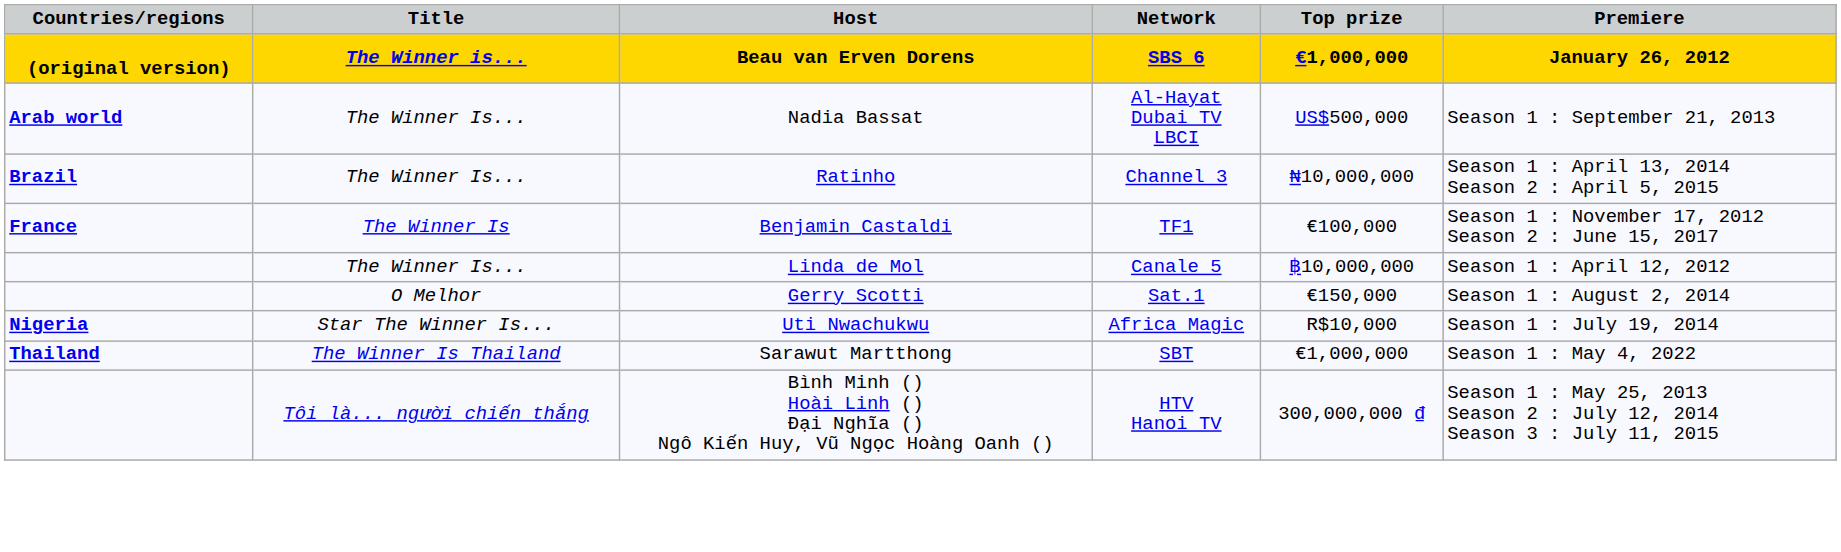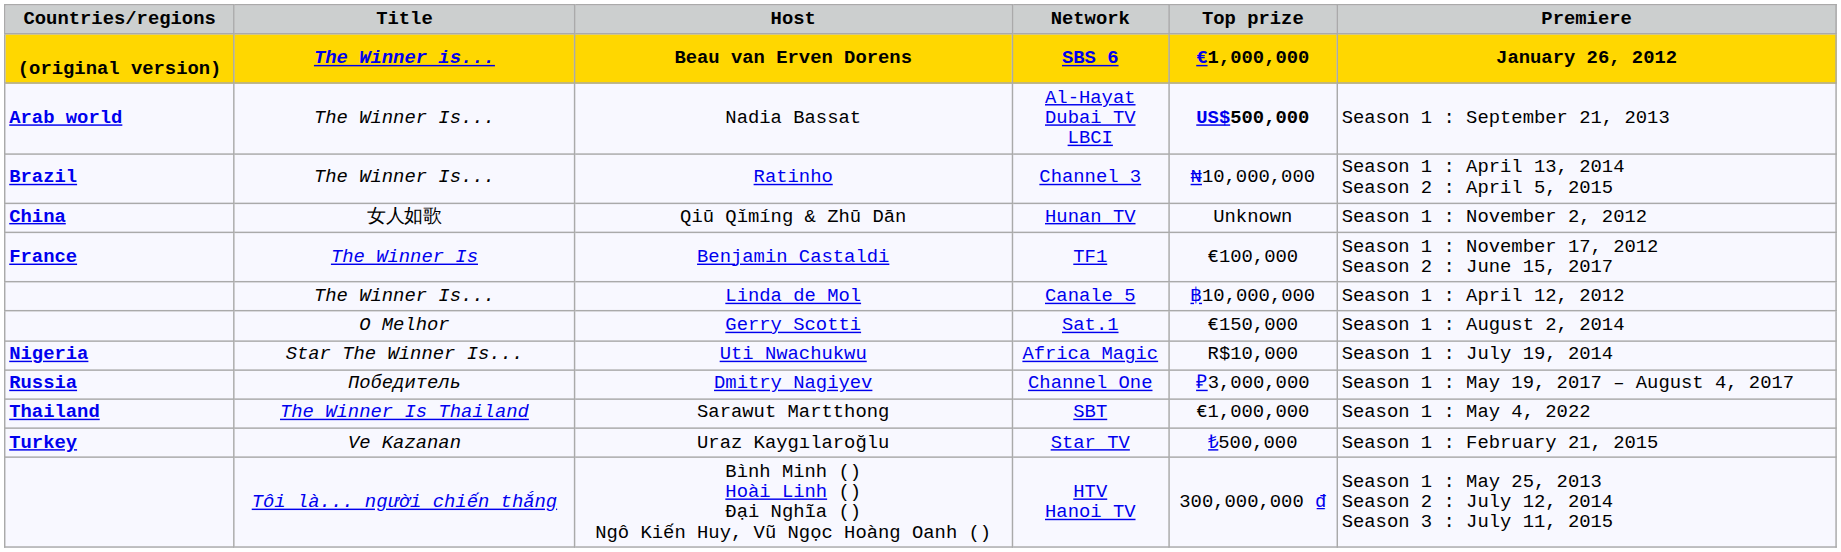 <table class="wikitable" style="text-align:left; line-height:14px; background:#F8F8FF; width:100%;">
 <tr>
 <th scope="col" style="background:#cccfcf;">Countries/regions</th>
 <th scope="col" style="background:#cccfcf;">Title</th>
 <th scope="col" style="background:#cccfcf;">Host</th>
 <th scope="col" style="background:#cccfcf;">Network</th>
 <th scope="col" style="background:#cccfcf;">Top prize</th>
 <th scope="col" style="background:#cccfcf;">Premiere</th>
 </tr>
 <tr>
 <th scope="col" style="background-color:gold;"><br>(original version)</th>
 <th scope="col" style="background-color:gold;"><em><a href='#'>The Winner is...</a></em></th>
 <th scope="col" style="background-color:gold;">Beau van Erven Dorens</th>
 <th scope="col" style="background-color:gold;"><a href='#'>SBS 6</a></th>
 <th scope="col" style="background-color:gold;"><a href='#'>€</a>1,000,000</th>
 <th scope="col" style="background-color:gold;">January 26, 2012</th>
 </tr>
 <tr>
 <td><strong> <a href='#'>Arab world</a></strong></td>
 <td style="text-align:center;"><em>The Winner Is...</em></td>
 <td style="text-align:center;">Nadia Bassat</td>
 <td style="text-align:center;"><a href='#'>Al-Hayat</a><br><a href='#'>Dubai TV</a><br><a href='#'>LBCI</a></td>
-<td style="text-align:center;"><a href='#'>US$</a>500,000</td>
+<td style="text-align:center;"><strong><a href='#'>US$</a>500,000</strong></td>
 <td>Season 1 : September 21, 2013</td>
 </tr>
 <tr>
 <td><strong> <a href='#'>Brazil</a></strong></td>
 <td style="text-align:center;"><em>The Winner Is...</em></td>
 <td style="text-align:center;"><a href='#'>Ratinho</a></td>
 <td style="text-align:center;"><a href='#'>Channel 3</a></td>
 <td style="text-align:center;"><a href='#'>₦</a>10,000,000</td>
 <td>Season 1 : April 13, 2014<br>Season 2 : April 5, 2015</td>
+</tr>
+<tr>
+<td><strong> <a href='#'>China</a></strong></td>
+<td style="text-align:center;">女人如歌<br></td>
+<td style="text-align:center;">Qiū Qǐmíng & Zhū Dān</td>
+<td style="text-align:center;"><a href='#'>Hunan TV</a></td>
+<td style="text-align:center;">Unknown</td>
+<td>Season 1 : November 2, 2012</td>
 </tr>
 <tr>
 <td><strong> <a href='#'>France</a></strong></td>
 <td style="text-align:center;"><em><a href='#'>The Winner Is</a></em></td>
 <td style="text-align:center;"><a href='#'>Benjamin Castaldi</a></td>
 <td style="text-align:center;"><a href='#'>TF1</a></td>
 <td style="text-align:center;">€100,000</td>
 <td>Season 1 : November 17, 2012<br>Season 2 : June 15, 2017</td>
 </tr>
 <tr>
 <td><strong></strong></td>
 <td style="text-align:center;"><em>The Winner Is...</em></td>
 <td style="text-align:center;"><a href='#'>Linda de Mol</a></td>
 <td style="text-align:center;"><a href='#'>Canale 5</a></td>
 <td style="text-align:center;"><a href='#'>฿</a>10,000,000</td>
 <td>Season 1 : April 12, 2012</td>
 </tr>
 <tr>
 <td><strong></strong></td>
 <td style="text-align:center;"><em>O Melhor</em></td>
 <td style="text-align:center;"><a href='#'>Gerry Scotti</a></td>
 <td style="text-align:center;"><a href='#'>Sat.1</a></td>
 <td style="text-align:center;">€150,000</td>
 <td>Season 1 : August 2, 2014</td>
 </tr>
 <tr>
 <td><strong> <a href='#'>Nigeria</a></strong></td>
 <td style="text-align:center;"><em>Star The Winner Is...</em></td>
 <td style="text-align:center;"><a href='#'>Uti Nwachukwu</a></td>
 <td style="text-align:center;"><a href='#'>Africa Magic</a></td>
 <td style="text-align:center;">R$10,000</td>
 <td>Season 1 : July 19, 2014</td>
 </tr>
 <tr>
+<td><strong> <a href='#'>Russia</a></strong></td>
+<td style="text-align:center;"><em>Победитель</em><br></td>
+<td style="text-align:center;"><a href='#'>Dmitry Nagiyev</a></td>
+<td style="text-align:center;"><a href='#'>Channel One</a></td>
+<td style="text-align:center;"><a href='#'>₽</a>3,000,000</td>
+<td>Season 1 : May 19, 2017 – August 4, 2017</td>
+</tr>
+<tr>
 <td><strong> <a href='#'>Thailand</a></strong></td>
 <td style="text-align:center;"><em><a href='#'>The Winner Is Thailand</a></em></td>
 <td style="text-align:center;">Sarawut Martthong</td>
 <td style="text-align:center;"><a href='#'>SBT</a></td>
 <td style="text-align:center;">€1,000,000</td>
 <td>Season 1 : May 4, 2022</td>
+</tr>
+<tr>
+<td><strong> <a href='#'>Turkey</a></strong></td>
+<td style="text-align:center;"><em>Ve Kazanan</em></td>
+<td style="text-align:center;">Uraz Kaygılaroğlu</td>
+<td style="text-align:center;"><a href='#'>Star TV</a></td>
+<td style="text-align:center;"><a href='#'>₺</a>500,000</td>
+<td>Season 1 : February 21, 2015</td>
 </tr>
 <tr>
 <td><strong></strong></td>
 <td style="text-align:center;"><em><a href='#'>Tôi là... người chiến thắng</a></em></td>
 <td style="text-align:center;">Bình Minh () <br> <a href='#'>Hoài Linh</a> () <br> Đại Nghĩa () <br> Ngô Kiến Huy, Vũ Ngọc Hoàng Oanh ()</td>
 <td style="text-align:center;"><a href='#'>HTV</a> <br> <a href='#'>Hanoi TV</a></td>
 <td style="text-align:center;">300,000,000 <a href='#'>₫</a></td>
 <td>Season 1 : May 25, 2013<br>Season 2 : July 12, 2014<br>Season 3 : July 11, 2015</td>
 </tr>
 </table>
